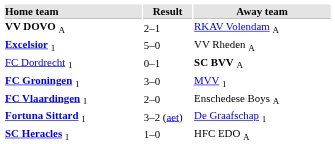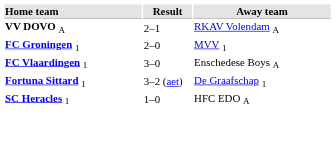 <table>
 <tr bgcolor="#E4E4E4">
 <th style="border-bottom:1px solid #AAAAAA" width="200" align="left">Home team</th>
 <th style="border-bottom:1px solid #AAAAAA" width="70" align="center">Result</th>
 <th style="border-bottom:1px solid #AAAAAA" width="200">Away team</th>
 </tr>
 <tr>
 <td><strong>VV DOVO</strong> <sub>A</sub></td>
 <td>2–1</td>
 <td><a href='#'>RKAV Volendam</a> <sub>A</sub></td>
 </tr>
 <tr>
-<td><strong><a href='#'>Excelsior</a></strong> <sub>1</sub></td>
-<td>5–0</td>
-<td>VV Rheden <sub>A</sub></td>
-</tr>
-<tr>
-<td><a href='#'>FC Dordrecht</a> <sub>1</sub></td>
-<td>0–1</td>
-<td><strong>SC BVV</strong> <sub>A</sub></td>
-</tr>
-<tr>
 <td><strong><a href='#'>FC Groningen</a></strong> <sub>1</sub></td>
-<td>3–0</td>
+<td>2–0</td>
 <td><a href='#'>MVV</a> <sub>1</sub></td>
 </tr>
 <tr>
 <td><strong><a href='#'>FC Vlaardingen</a></strong> <sub>1</sub></td>
-<td>2–0</td>
+<td>3–0</td>
 <td>Enschedese Boys <sub>A</sub></td>
 </tr>
 <tr>
 <td><strong><a href='#'>Fortuna Sittard</a></strong> <sub>1</sub></td>
 <td>3–2 (<a href='#'>aet</a>)</td>
 <td><a href='#'>De Graafschap</a> <sub>1</sub></td>
 </tr>
 <tr>
 <td><strong><a href='#'>SC Heracles</a></strong> <sub>1</sub></td>
 <td>1–0</td>
 <td>HFC EDO <sub>A</sub></td>
 </tr>
 </table>
